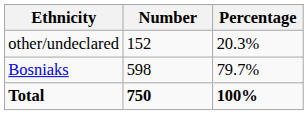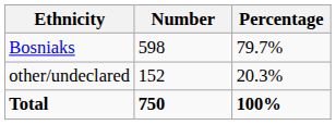 <table class="wikitable">
 <tr>
 <th width="100px">Ethnicity</th>
 <th width="80px">Number</th>
 <th width="80px">Percentage</th>
 </tr>
 <tr>
+<td><a href='#'>Bosniaks</a></td>
+<td>598</td>
+<td>79.7%</td>
+</tr>
+<tr>
 <td>other/undeclared</td>
 <td>152</td>
 <td>20.3%</td>
-</tr>
-<tr>
-<td><a href='#'>Bosniaks</a></td>
-<td>598</td>
-<td>79.7%</td>
 </tr>
 <tr>
 <td><strong>Total</strong></td>
 <td><strong>750</strong></td>
 <td><strong>100%</strong></td>
 </tr>
 </table>
